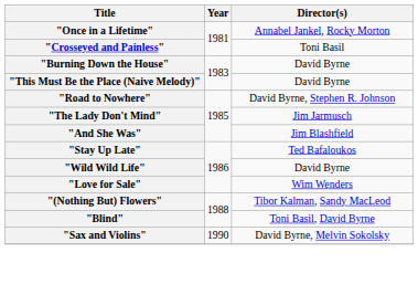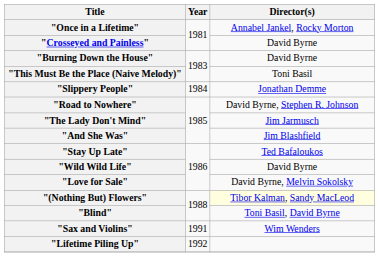 <table class="wikitable plainrowheaders" style="text-align:center;">
 <tr>
 <th scope="col" style="width:21em;">Title</th>
 <th scope="col">Year</th>
 <th scope="col" style="width:19em;">Director(s)</th>
 </tr>
 <tr>
 <th scope="row">"Once in a Lifetime"</th>
 <td rowspan="2">1981</td>
 <td><a href='#'>Annabel Jankel</a>, <a href='#'>Rocky Morton</a></td>
 </tr>
 <tr>
 <th scope="row">"<a href='#'>Crosseyed and Painless</a>"</th>
-<td>Toni Basil</td>
+<td>David Byrne</td>
 </tr>
 <tr>
 <th scope="row">"Burning Down the House"</th>
 <td rowspan="2">1983</td>
 <td>David Byrne</td>
 </tr>
 <tr>
 <th scope="row">"This Must Be the Place (Naive Melody)"</th>
-<td>David Byrne</td>
+<td>Toni Basil</td>
+</tr>
+<tr>
+<th scope="row">"Slippery People"</th>
+<td>1984</td>
+<td><a href='#'>Jonathan Demme</a></td>
 </tr>
 <tr>
 <th scope="row">"Road to Nowhere"</th>
 <td rowspan="3">1985</td>
 <td>David Byrne, <a href='#'>Stephen R. Johnson</a></td>
 </tr>
 <tr>
 <th scope="row">"The Lady Don't Mind"</th>
 <td><a href='#'>Jim Jarmusch</a></td>
 </tr>
 <tr>
 <th scope="row">"And She Was"</th>
 <td><a href='#'>Jim Blashfield</a></td>
 </tr>
 <tr>
 <th scope="row">"Stay Up Late"</th>
 <td rowspan="3">1986</td>
 <td><a href='#'>Ted Bafaloukos</a></td>
 </tr>
 <tr>
 <th scope="row">"Wild Wild Life"</th>
 <td>David Byrne</td>
 </tr>
 <tr>
 <th scope="row">"Love for Sale"</th>
-<td><a href='#'>Wim Wenders</a></td>
+<td>David Byrne, <a href='#'>Melvin Sokolsky</a></td>
 </tr>
 <tr>
 <th scope="row">"(Nothing But) Flowers"</th>
 <td rowspan="2">1988</td>
-<td><a href='#'>Tibor Kalman</a>, <a href='#'>Sandy MacLeod</a></td>
+<td style="background: lightyellow;"><a href='#'>Tibor Kalman</a>, <a href='#'>Sandy MacLeod</a></td>
 </tr>
 <tr>
 <th scope="row">"Blind"</th>
 <td><a href='#'>Toni Basil</a>, <a href='#'>David Byrne</a></td>
 </tr>
 <tr>
 <th scope="row">"Sax and Violins"</th>
-<td>1990</td>
-<td>David Byrne, <a href='#'>Melvin Sokolsky</a></td>
+<td>1991</td>
+<td><a href='#'>Wim Wenders</a></td>
+</tr>
+<tr>
+<th scope="row">"Lifetime Piling Up"</th>
+<td>1992</td>
+<td></td>
 </tr>
 <tr>
 </tr>
 </table>
